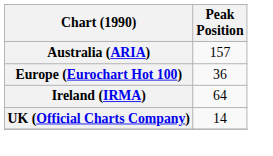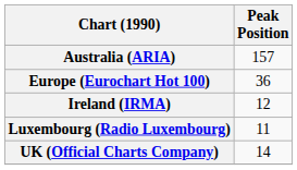 <table class="wikitable sortable plainrowheaders">
 <tr>
 <th align="center">Chart (1990)</th>
 <th align="center">Peak<br>Position</th>
 </tr>
 <tr>
 <th scope="row">Australia (<a href='#'>ARIA</a>)</th>
 <td align="center">157</td>
 </tr>
 <tr>
 <th scope="row">Europe (<a href='#'>Eurochart Hot 100</a>)</th>
 <td align="center">36</td>
 </tr>
 <tr>
 <th scope="row">Ireland (<a href='#'>IRMA</a>)</th>
-<td align="center">64</td>
+<td align="center">12</td>
+</tr>
+<tr>
+<th scope="row">Luxembourg (<a href='#'>Radio Luxembourg</a>)</th>
+<td align="center">11</td>
 </tr>
 <tr>
 <th scope="row">UK (<a href='#'>Official Charts Company</a>)</th>
 <td align="center">14</td>
 </tr>
 <tr>
 </tr>
 </table>
